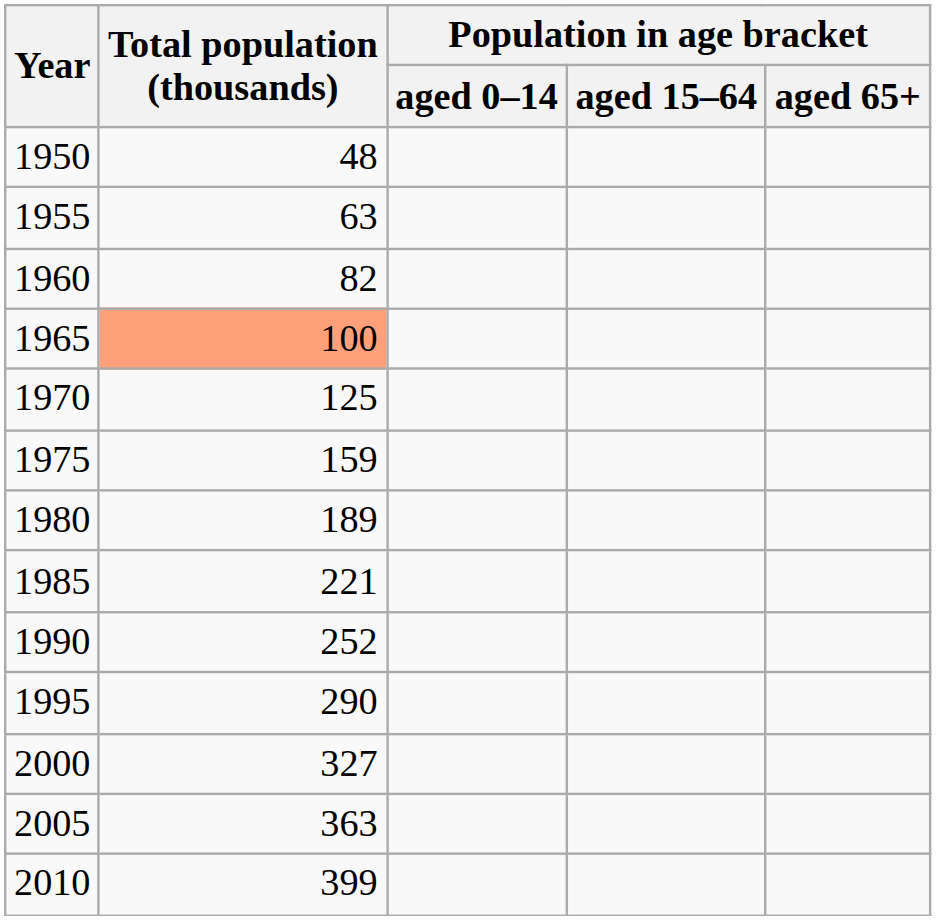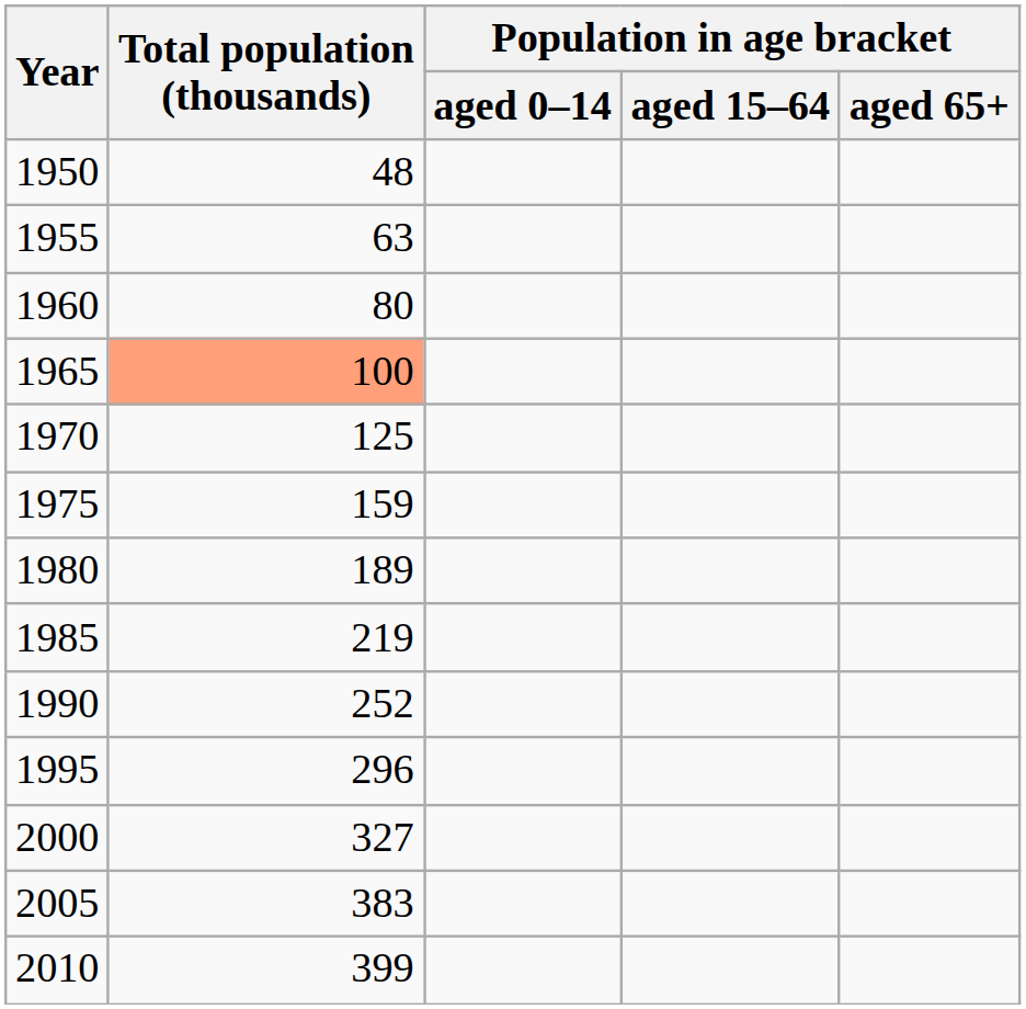 <table class="wikitable">
 <tr>
 <th rowspan=2>Year</th>
 <th rowspan=2>Total population<br>(thousands)</th>
 <th colspan=3>Population in age bracket</th>
 </tr>
 <tr>
 <th>aged 0–14</th>
 <th>aged 15–64</th>
 <th>aged 65+</th>
 </tr>
 <tr>
 <td>1950</td>
 <td align="right">48</td>
 <td></td>
 <td></td>
 <td></td>
 </tr>
 <tr>
 <td>1955</td>
 <td align="right">63</td>
 <td></td>
 <td></td>
 <td></td>
 </tr>
 <tr>
 <td>1960</td>
-<td align="right">82</td>
+<td align="right">80</td>
 <td></td>
 <td></td>
 <td></td>
 </tr>
 <tr>
 <td>1965</td>
 <td align="right" style="background: lightsalmon;">100</td>
 <td></td>
 <td></td>
 <td></td>
 </tr>
 <tr>
 <td>1970</td>
 <td align="right">125</td>
 <td></td>
 <td></td>
 <td></td>
 </tr>
 <tr>
 <td>1975</td>
 <td align="right">159</td>
 <td></td>
 <td></td>
 <td></td>
 </tr>
 <tr>
 <td>1980</td>
 <td align="right">189</td>
 <td></td>
 <td></td>
 <td></td>
 </tr>
 <tr>
 <td>1985</td>
-<td align="right">221</td>
+<td align="right">219</td>
 <td></td>
 <td></td>
 <td></td>
 </tr>
 <tr>
 <td>1990</td>
 <td align="right">252</td>
 <td></td>
 <td></td>
 <td></td>
 </tr>
 <tr>
 <td>1995</td>
-<td align="right">290</td>
+<td align="right">296</td>
 <td></td>
 <td></td>
 <td></td>
 </tr>
 <tr>
 <td>2000</td>
 <td align="right">327</td>
 <td></td>
 <td></td>
 <td></td>
 </tr>
 <tr>
 <td>2005</td>
-<td align="right">363</td>
+<td align="right">383</td>
 <td></td>
 <td></td>
 <td></td>
 </tr>
 <tr>
 <td>2010</td>
 <td align="right">399</td>
 <td></td>
 <td></td>
 <td></td>
 </tr>
 </table>
